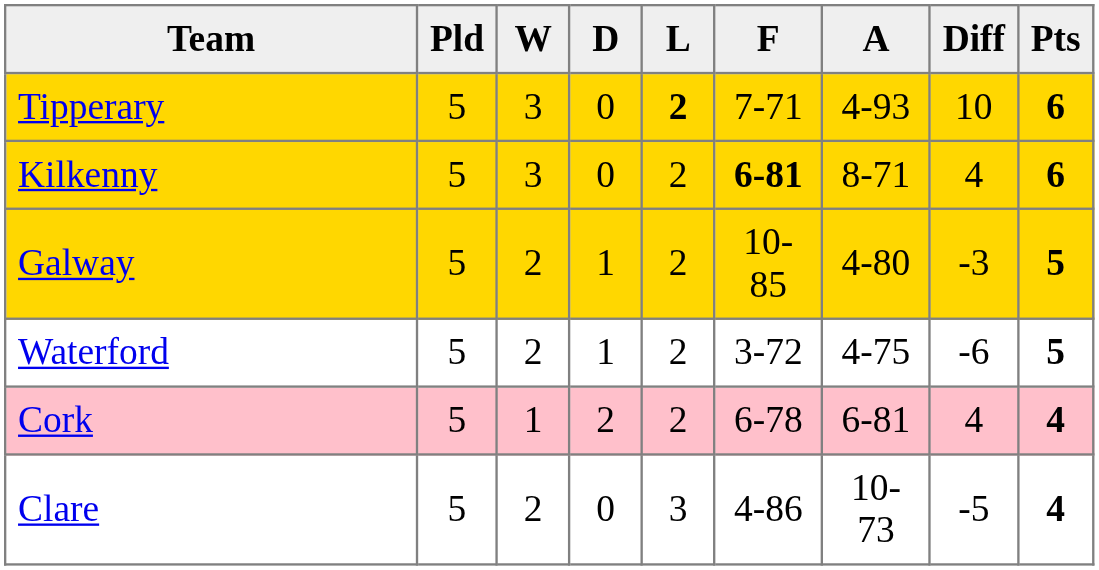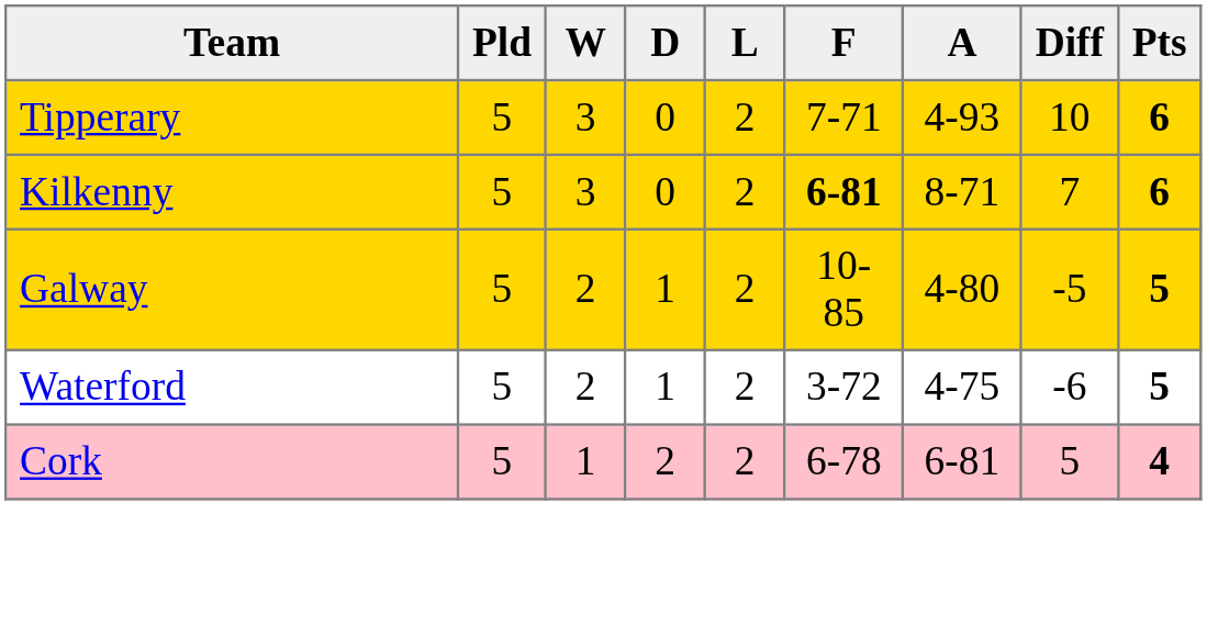 <table style=border-collapse:collapse border=1 cellspacing=0 cellpadding=5>
 <tr align=center bgcolor=#efefef>
 <th width=165>Team</th>
 <th width=20>Pld</th>
 <th width=20>W</th>
 <th width=20>D</th>
 <th width=20>L</th>
 <th width=35>F</th>
 <th width=35>A</th>
 <th width=20>Diff</th>
 <th width=20>Pts</th>
 </tr>
 <tr align=center style="background:gold;">
 <td style="text-align:left;"><a href='#'>Tipperary</a></td>
 <td>5</td>
 <td>3</td>
 <td>0</td>
-<td><strong>2</strong></td>
+<td>2</td>
 <td>7-71</td>
 <td>4-93</td>
 <td>10</td>
 <td><strong>6</strong></td>
 </tr>
 <tr align=center style="background:gold;">
 <td style="text-align:left;"><a href='#'>Kilkenny</a></td>
 <td>5</td>
 <td>3</td>
 <td>0</td>
 <td>2</td>
 <td><strong>6-81</strong></td>
 <td>8-71</td>
-<td>4</td>
+<td>7</td>
 <td><strong>6</strong></td>
 </tr>
 <tr align=center style="background:gold;">
 <td style="text-align:left;"><a href='#'>Galway</a></td>
 <td>5</td>
 <td>2</td>
 <td>1</td>
 <td>2</td>
 <td>10-85</td>
 <td>4-80</td>
-<td>-3</td>
+<td>-5</td>
 <td><strong>5</strong></td>
 </tr>
 <tr align=center style="background:#FFFFFF;">
 <td style="text-align:left;"><a href='#'>Waterford</a></td>
 <td>5</td>
 <td>2</td>
 <td>1</td>
 <td>2</td>
 <td>3-72</td>
 <td>4-75</td>
 <td>-6</td>
 <td><strong>5</strong></td>
 </tr>
 <tr align=center style="background:#FFC0CB;">
 <td style="text-align:left;"><a href='#'>Cork</a></td>
 <td>5</td>
 <td>1</td>
 <td>2</td>
 <td>2</td>
 <td>6-78</td>
 <td>6-81</td>
-<td>4</td>
-<td><strong>4</strong></td>
-</tr>
-<tr align=center>
-<td style="text-align:left;"><a href='#'>Clare</a></td>
 <td>5</td>
-<td>2</td>
-<td>0</td>
-<td>3</td>
-<td>4-86</td>
-<td>10-73</td>
-<td>-5</td>
 <td><strong>4</strong></td>
 </tr>
 </table>
